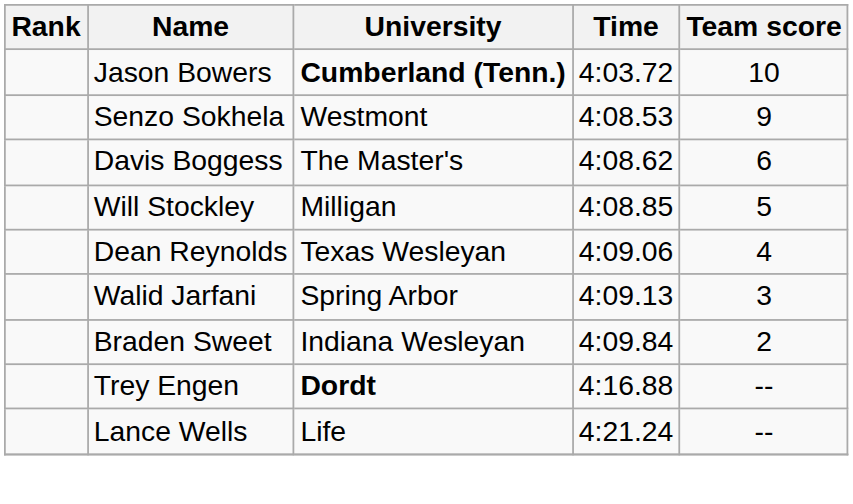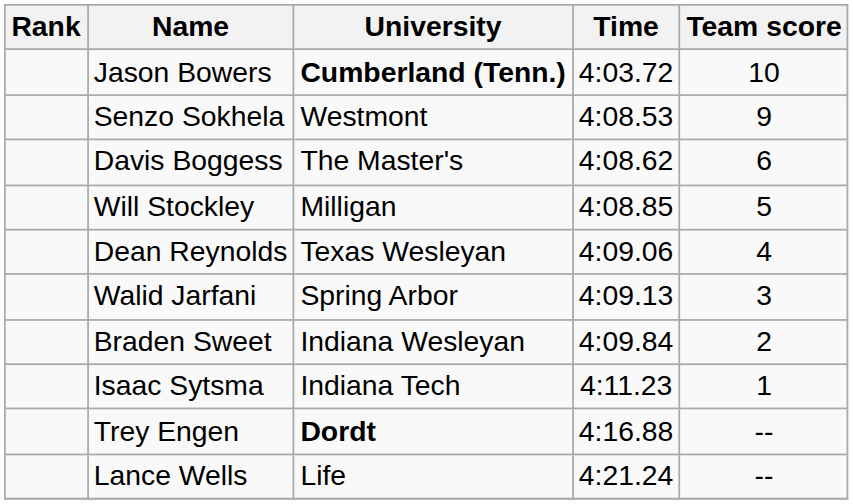 <table class="wikitable sortable" style="text-align:center">
 <tr>
 <th>Rank</th>
 <th>Name</th>
 <th>University</th>
 <th>Time</th>
 <th>Team score</th>
 </tr>
 <tr>
 <td></td>
 <td align=left>Jason Bowers</td>
 <td align="left"><strong>Cumberland (Tenn.)</strong></td>
 <td>4:03.72</td>
 <td>10</td>
 </tr>
 <tr>
 <td></td>
 <td align=left>Senzo Sokhela</td>
 <td align="left">Westmont</td>
 <td>4:08.53</td>
 <td>9</td>
 </tr>
 <tr>
 <td></td>
 <td align=left>Davis Boggess</td>
 <td align="left">The Master's</td>
 <td>4:08.62</td>
 <td>6</td>
 </tr>
 <tr>
 <td></td>
 <td align=left>Will Stockley</td>
 <td align="left">Milligan</td>
 <td>4:08.85</td>
 <td>5</td>
 </tr>
 <tr>
 <td></td>
 <td align=left>Dean Reynolds</td>
 <td align="left">Texas Wesleyan</td>
 <td>4:09.06</td>
 <td>4</td>
 </tr>
 <tr>
 <td></td>
 <td align=left>Walid Jarfani</td>
 <td align="left">Spring Arbor</td>
 <td>4:09.13</td>
 <td>3</td>
 </tr>
 <tr>
 <td></td>
 <td align=left>Braden Sweet</td>
 <td align="left">Indiana Wesleyan</td>
 <td>4:09.84</td>
 <td>2</td>
 </tr>
 <tr>
 <td></td>
+<td align=left>Isaac Sytsma</td>
+<td align="left">Indiana Tech</td>
+<td>4:11.23</td>
+<td>1</td>
+</tr>
+<tr>
+<td></td>
 <td align=left>Trey Engen</td>
 <td align="left"><strong>Dordt</strong></td>
 <td>4:16.88</td>
 <td>--</td>
 </tr>
 <tr>
 <td></td>
 <td align=left>Lance Wells</td>
 <td align="left">Life</td>
 <td>4:21.24</td>
 <td>--</td>
 </tr>
 <tr>
 </tr>
 </table>
